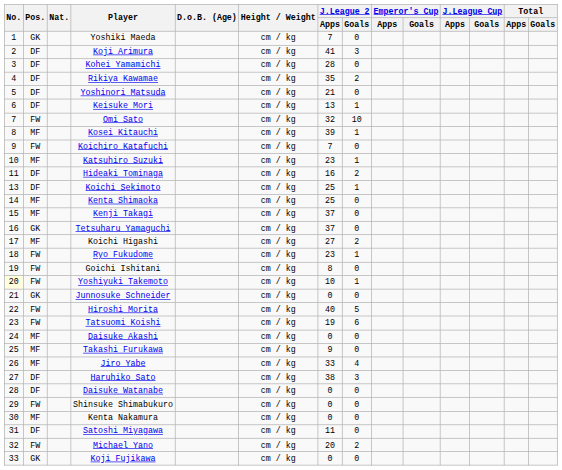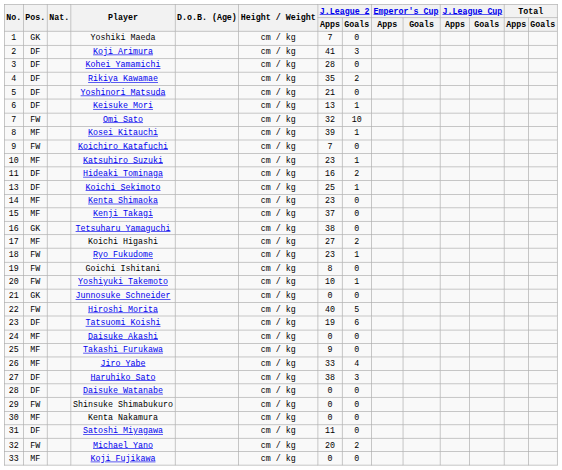 <table class="wikitable" style="text-align:center;">
 <tr>
 <th rowspan="2">No.</th>
 <th rowspan="2">Pos.</th>
 <th rowspan="2">Nat.</th>
 <th rowspan="2">Player</th>
 <th rowspan="2">D.o.B. (Age)</th>
 <th rowspan="2">Height / Weight</th>
 <th colspan="2"><a href='#'>J.League 2</a></th>
 <th colspan="2"><a href='#'>Emperor's Cup</a></th>
 <th colspan="2"><a href='#'>J.League Cup</a></th>
 <th colspan="2">Total</th>
 </tr>
 <tr>
 <th>Apps</th>
 <th>Goals</th>
 <th>Apps</th>
 <th>Goals</th>
 <th>Apps</th>
 <th>Goals</th>
 <th>Apps</th>
 <th>Goals</th>
 </tr>
 <tr>
 <td>1</td>
 <td>GK</td>
 <td></td>
 <td>Yoshiki Maeda</td>
 <td></td>
 <td>cm / kg</td>
 <td>7</td>
 <td>0</td>
 <td></td>
 <td></td>
 <td></td>
 <td></td>
 <td></td>
 <td></td>
 </tr>
 <tr>
 <td>2</td>
 <td>DF</td>
 <td></td>
 <td><a href='#'>Koji Arimura</a></td>
 <td></td>
 <td>cm / kg</td>
 <td>41</td>
 <td>3</td>
 <td></td>
 <td></td>
 <td></td>
 <td></td>
 <td></td>
 <td></td>
 </tr>
 <tr>
 <td>3</td>
 <td>DF</td>
 <td></td>
 <td><a href='#'>Kohei Yamamichi</a></td>
 <td></td>
 <td>cm / kg</td>
 <td>28</td>
 <td>0</td>
 <td></td>
 <td></td>
 <td></td>
 <td></td>
 <td></td>
 <td></td>
 </tr>
 <tr>
 <td>4</td>
 <td>DF</td>
 <td></td>
 <td><a href='#'>Rikiya Kawamae</a></td>
 <td></td>
 <td>cm / kg</td>
 <td>35</td>
 <td>2</td>
 <td></td>
 <td></td>
 <td></td>
 <td></td>
 <td></td>
 <td></td>
 </tr>
 <tr>
 <td>5</td>
 <td>DF</td>
 <td></td>
 <td><a href='#'>Yoshinori Matsuda</a></td>
 <td></td>
 <td>cm / kg</td>
 <td>21</td>
 <td>0</td>
 <td></td>
 <td></td>
 <td></td>
 <td></td>
 <td></td>
 <td></td>
 </tr>
 <tr>
 <td>6</td>
 <td>DF</td>
 <td></td>
 <td><a href='#'>Keisuke Mori</a></td>
 <td></td>
 <td>cm / kg</td>
 <td>13</td>
 <td>1</td>
 <td></td>
 <td></td>
 <td></td>
 <td></td>
 <td></td>
 <td></td>
 </tr>
 <tr>
 <td>7</td>
 <td>FW</td>
 <td></td>
 <td><a href='#'>Omi Sato</a></td>
 <td></td>
 <td>cm / kg</td>
 <td>32</td>
 <td>10</td>
 <td></td>
 <td></td>
 <td></td>
 <td></td>
 <td></td>
 <td></td>
 </tr>
 <tr>
 <td>8</td>
 <td>MF</td>
 <td></td>
 <td><a href='#'>Kosei Kitauchi</a></td>
 <td></td>
 <td>cm / kg</td>
 <td>39</td>
 <td>1</td>
 <td></td>
 <td></td>
 <td></td>
 <td></td>
 <td></td>
 <td></td>
 </tr>
 <tr>
 <td>9</td>
 <td>FW</td>
 <td></td>
 <td><a href='#'>Koichiro Katafuchi</a></td>
 <td></td>
 <td>cm / kg</td>
 <td>7</td>
 <td>0</td>
 <td></td>
 <td></td>
 <td></td>
 <td></td>
 <td></td>
 <td></td>
 </tr>
 <tr>
 <td>10</td>
 <td>MF</td>
 <td></td>
 <td><a href='#'>Katsuhiro Suzuki</a></td>
 <td></td>
 <td>cm / kg</td>
 <td>23</td>
 <td>1</td>
 <td></td>
 <td></td>
 <td></td>
 <td></td>
 <td></td>
 <td></td>
 </tr>
 <tr>
 <td>11</td>
 <td>DF</td>
 <td></td>
 <td><a href='#'>Hideaki Tominaga</a></td>
 <td></td>
 <td>cm / kg</td>
 <td>16</td>
 <td>2</td>
 <td></td>
 <td></td>
 <td></td>
 <td></td>
 <td></td>
 <td></td>
 </tr>
 <tr>
 <td>13</td>
 <td>DF</td>
 <td></td>
 <td><a href='#'>Koichi Sekimoto</a></td>
 <td></td>
 <td>cm / kg</td>
 <td>25</td>
 <td>1</td>
 <td></td>
 <td></td>
 <td></td>
 <td></td>
 <td></td>
 <td></td>
 </tr>
 <tr>
 <td>14</td>
 <td>MF</td>
 <td></td>
 <td><a href='#'>Kenta Shimaoka</a></td>
 <td></td>
 <td>cm / kg</td>
-<td>25</td>
+<td>23</td>
 <td>0</td>
 <td></td>
 <td></td>
 <td></td>
 <td></td>
 <td></td>
 <td></td>
 </tr>
 <tr>
 <td>15</td>
 <td>MF</td>
 <td></td>
 <td><a href='#'>Kenji Takagi</a></td>
 <td></td>
 <td>cm / kg</td>
 <td>37</td>
 <td>0</td>
 <td></td>
 <td></td>
 <td></td>
 <td></td>
 <td></td>
 <td></td>
 </tr>
 <tr>
 <td>16</td>
 <td>GK</td>
 <td></td>
 <td><a href='#'>Tetsuharu Yamaguchi</a></td>
 <td></td>
 <td>cm / kg</td>
-<td>37</td>
+<td>38</td>
 <td>0</td>
 <td></td>
 <td></td>
 <td></td>
 <td></td>
 <td></td>
 <td></td>
 </tr>
 <tr>
 <td>17</td>
 <td>MF</td>
 <td></td>
 <td>Koichi Higashi</td>
 <td></td>
 <td>cm / kg</td>
 <td>27</td>
 <td>2</td>
 <td></td>
 <td></td>
 <td></td>
 <td></td>
 <td></td>
 <td></td>
 </tr>
 <tr>
 <td>18</td>
 <td>FW</td>
 <td></td>
 <td><a href='#'>Ryo Fukudome</a></td>
 <td></td>
 <td>cm / kg</td>
 <td>23</td>
 <td>1</td>
 <td></td>
 <td></td>
 <td></td>
 <td></td>
 <td></td>
 <td></td>
 </tr>
 <tr>
 <td>19</td>
 <td>FW</td>
 <td></td>
 <td>Goichi Ishitani</td>
 <td></td>
 <td>cm / kg</td>
 <td>8</td>
 <td>0</td>
 <td></td>
 <td></td>
 <td></td>
 <td></td>
 <td></td>
 <td></td>
 </tr>
 <tr>
-<td style="background: lightyellow;">20</td>
+<td>20</td>
 <td>FW</td>
 <td></td>
 <td><a href='#'>Yoshiyuki Takemoto</a></td>
 <td></td>
 <td>cm / kg</td>
 <td>10</td>
 <td>1</td>
 <td></td>
 <td></td>
 <td></td>
 <td></td>
 <td></td>
 <td></td>
 </tr>
 <tr>
 <td>21</td>
 <td>GK</td>
 <td></td>
 <td><a href='#'>Junnosuke Schneider</a></td>
 <td></td>
 <td>cm / kg</td>
 <td>0</td>
 <td>0</td>
 <td></td>
 <td></td>
 <td></td>
 <td></td>
 <td></td>
 <td></td>
 </tr>
 <tr>
 <td>22</td>
 <td>FW</td>
 <td></td>
 <td><a href='#'>Hiroshi Morita</a></td>
 <td></td>
 <td>cm / kg</td>
 <td>40</td>
 <td>5</td>
 <td></td>
 <td></td>
 <td></td>
 <td></td>
 <td></td>
 <td></td>
 </tr>
 <tr>
 <td>23</td>
-<td>FW</td>
+<td>DF</td>
 <td></td>
 <td><a href='#'>Tatsuomi Koishi</a></td>
 <td></td>
 <td>cm / kg</td>
 <td>19</td>
 <td>6</td>
 <td></td>
 <td></td>
 <td></td>
 <td></td>
 <td></td>
 <td></td>
 </tr>
 <tr>
 <td>24</td>
 <td>MF</td>
 <td></td>
 <td><a href='#'>Daisuke Akashi</a></td>
 <td></td>
 <td>cm / kg</td>
 <td>0</td>
 <td>0</td>
 <td></td>
 <td></td>
 <td></td>
 <td></td>
 <td></td>
 <td></td>
 </tr>
 <tr>
 <td>25</td>
 <td>MF</td>
 <td></td>
 <td><a href='#'>Takashi Furukawa</a></td>
 <td></td>
 <td>cm / kg</td>
 <td>9</td>
 <td>0</td>
 <td></td>
 <td></td>
 <td></td>
 <td></td>
 <td></td>
 <td></td>
 </tr>
 <tr>
 <td>26</td>
 <td>MF</td>
 <td></td>
 <td><a href='#'>Jiro Yabe</a></td>
 <td></td>
 <td>cm / kg</td>
 <td>33</td>
 <td>4</td>
 <td></td>
 <td></td>
 <td></td>
 <td></td>
 <td></td>
 <td></td>
 </tr>
 <tr>
 <td>27</td>
 <td>DF</td>
 <td></td>
 <td><a href='#'>Haruhiko Sato</a></td>
 <td></td>
 <td>cm / kg</td>
 <td>38</td>
 <td>3</td>
 <td></td>
 <td></td>
 <td></td>
 <td></td>
 <td></td>
 <td></td>
 </tr>
 <tr>
 <td>28</td>
 <td>DF</td>
 <td></td>
 <td><a href='#'>Daisuke Watanabe</a></td>
 <td></td>
 <td>cm / kg</td>
 <td>0</td>
 <td>0</td>
 <td></td>
 <td></td>
 <td></td>
 <td></td>
 <td></td>
 <td></td>
 </tr>
 <tr>
 <td>29</td>
 <td>FW</td>
 <td></td>
 <td>Shinsuke Shimabukuro</td>
 <td></td>
 <td>cm / kg</td>
 <td>0</td>
 <td>0</td>
 <td></td>
 <td></td>
 <td></td>
 <td></td>
 <td></td>
 <td></td>
 </tr>
 <tr>
 <td>30</td>
 <td>MF</td>
 <td></td>
 <td>Kenta Nakamura</td>
 <td></td>
 <td>cm / kg</td>
 <td>0</td>
 <td>0</td>
 <td></td>
 <td></td>
 <td></td>
 <td></td>
 <td></td>
 <td></td>
 </tr>
 <tr>
 <td>31</td>
 <td>DF</td>
 <td></td>
 <td><a href='#'>Satoshi Miyagawa</a></td>
 <td></td>
 <td>cm / kg</td>
 <td>11</td>
 <td>0</td>
 <td></td>
 <td></td>
 <td></td>
 <td></td>
 <td></td>
 <td></td>
 </tr>
 <tr>
 <td>32</td>
 <td>FW</td>
 <td></td>
 <td><a href='#'>Michael Yano</a></td>
 <td></td>
 <td>cm / kg</td>
 <td>20</td>
 <td>2</td>
 <td></td>
 <td></td>
 <td></td>
 <td></td>
 <td></td>
 <td></td>
 </tr>
 <tr>
 <td>33</td>
-<td>GK</td>
+<td>MF</td>
 <td></td>
 <td><a href='#'>Koji Fujikawa</a></td>
 <td></td>
 <td>cm / kg</td>
 <td>0</td>
 <td>0</td>
 <td></td>
 <td></td>
 <td></td>
 <td></td>
 <td></td>
 <td></td>
 </tr>
 </table>
